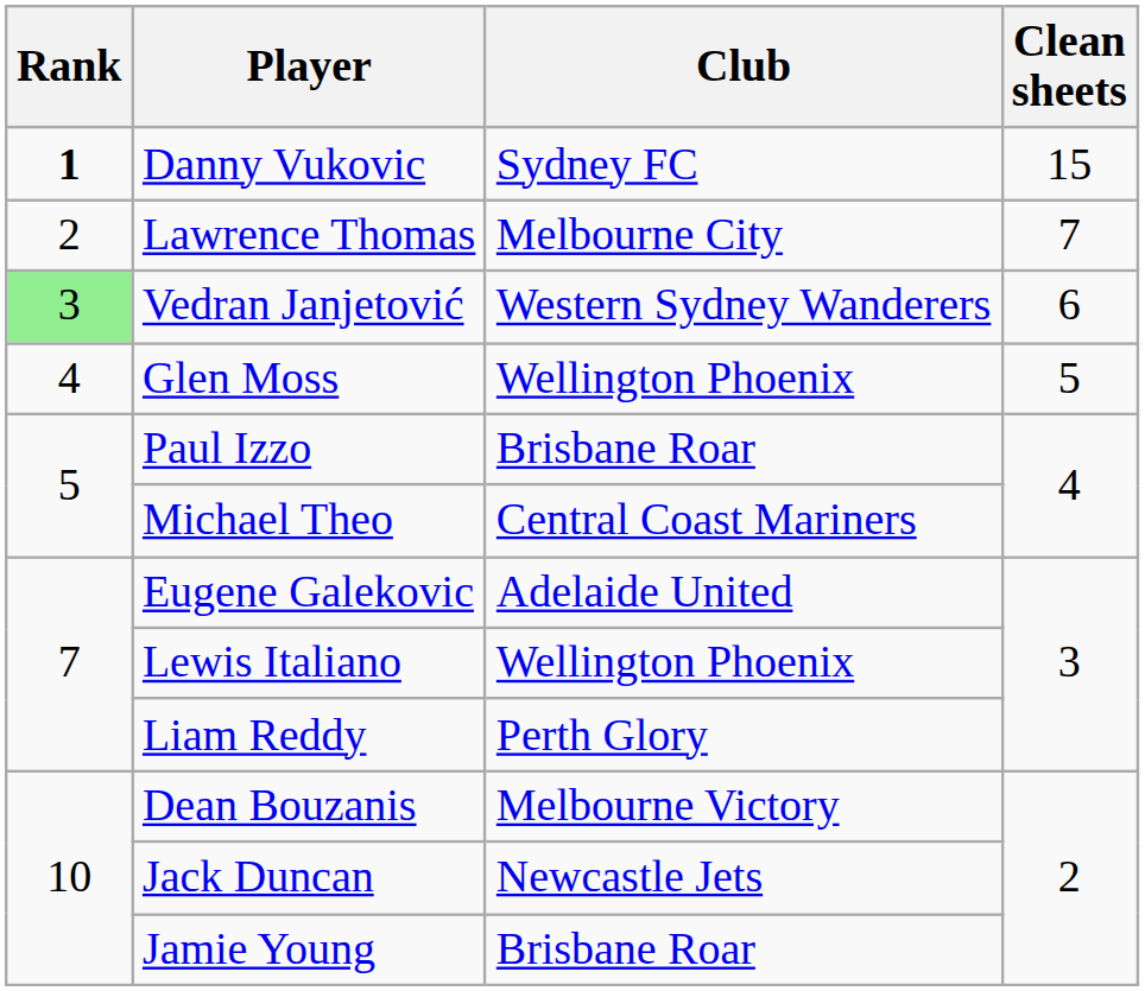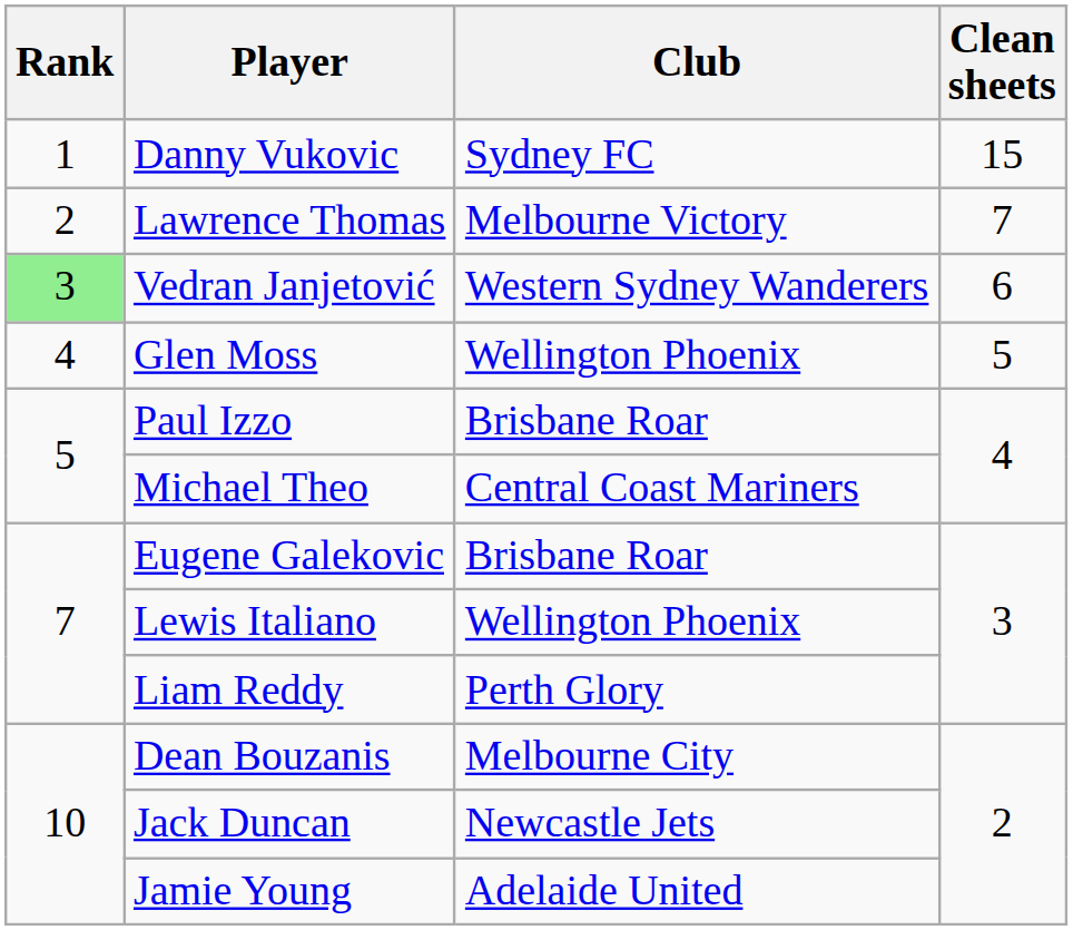 <table class="wikitable" style="text-align:center">
 <tr>
 <th>Rank</th>
 <th>Player</th>
 <th>Club</th>
 <th>Clean<br>sheets</th>
 </tr>
 <tr>
-<td rowspan="1"><strong>1</strong></td>
+<td rowspan="1">1</td>
 <td align="left"> <a href='#'>Danny Vukovic</a></td>
 <td align="left"><a href='#'>Sydney FC</a></td>
 <td rowspan="1">15</td>
 </tr>
 <tr>
 <td rowspan="1">2</td>
 <td align="left"> <a href='#'>Lawrence Thomas</a></td>
-<td align="left"><a href='#'>Melbourne City</a></td>
+<td align="left"><a href='#'>Melbourne Victory</a></td>
 <td rowspan="1">7</td>
 </tr>
 <tr>
 <td rowspan="1" style="background: lightgreen;">3</td>
 <td align="left"> <a href='#'>Vedran Janjetović</a></td>
 <td align="left"><a href='#'>Western Sydney Wanderers</a></td>
 <td rowspan="1">6</td>
 </tr>
 <tr>
 <td rowspan="1">4</td>
 <td align="left"> <a href='#'>Glen Moss</a></td>
 <td align="left"><a href='#'>Wellington Phoenix</a></td>
 <td rowspan="1">5</td>
 </tr>
 <tr>
 <td rowspan="2">5</td>
 <td align="left"> <a href='#'>Paul Izzo</a></td>
 <td align="left"><a href='#'>Brisbane Roar</a></td>
 <td rowspan="2">4</td>
 </tr>
 <tr>
 <td align="left"> <a href='#'>Michael Theo</a></td>
 <td align="left"><a href='#'>Central Coast Mariners</a></td>
 </tr>
 <tr>
 <td rowspan="3">7</td>
 <td align="left"> <a href='#'>Eugene Galekovic</a></td>
-<td align="left"><a href='#'>Adelaide United</a></td>
+<td align="left"><a href='#'>Brisbane Roar</a></td>
 <td rowspan="3">3</td>
 </tr>
 <tr>
 <td align="left"> <a href='#'>Lewis Italiano</a></td>
 <td align="left"><a href='#'>Wellington Phoenix</a></td>
 </tr>
 <tr>
 <td align="left"> <a href='#'>Liam Reddy</a></td>
 <td align="left"><a href='#'>Perth Glory</a></td>
 </tr>
 <tr>
 <td rowspan="3">10</td>
 <td align="left"> <a href='#'>Dean Bouzanis</a></td>
-<td align="left"><a href='#'>Melbourne Victory</a></td>
+<td align="left"><a href='#'>Melbourne City</a></td>
 <td rowspan="3">2</td>
 </tr>
 <tr>
 <td align="left"> <a href='#'>Jack Duncan</a></td>
 <td align="left"><a href='#'>Newcastle Jets</a></td>
 </tr>
 <tr>
 <td align="left"> <a href='#'>Jamie Young</a></td>
-<td align="left"><a href='#'>Brisbane Roar</a></td>
+<td align="left"><a href='#'>Adelaide United</a></td>
 </tr>
 </table>
